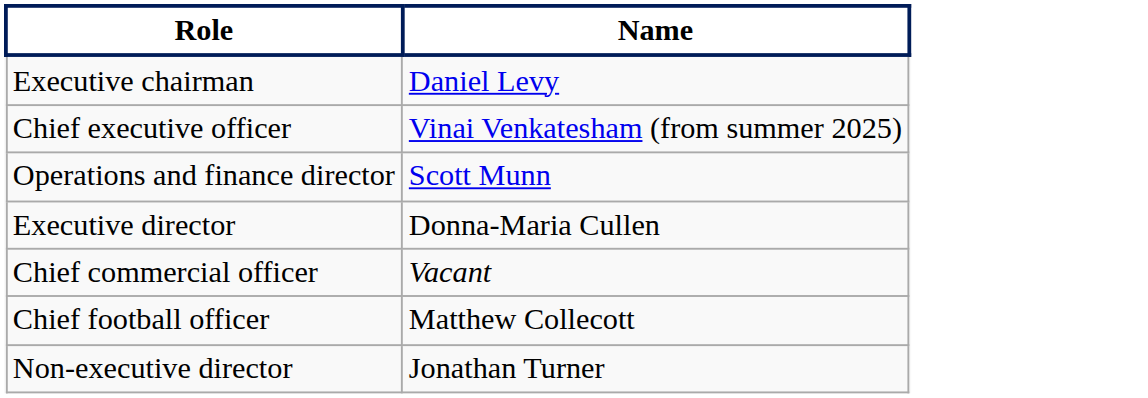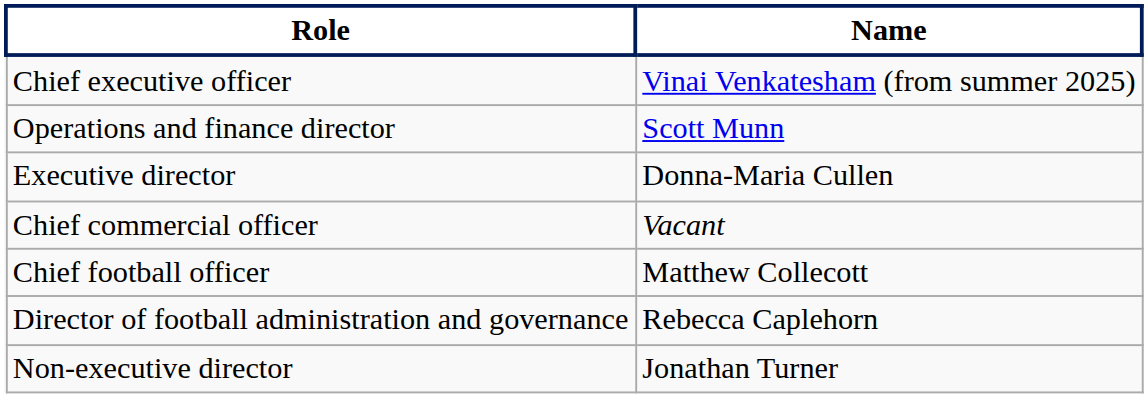 <table class="wikitable sortable toccolours">
 <tr>
 <th style="background-color:white; color:solid #001C58; border:2px solid #001C58;" scope="col">Role</th>
 <th style="background-color:white; color:solid #001C58; border:2px solid #001C58;" scope="col">Name</th>
-</tr>
-<tr>
-<td>Executive chairman</td>
-<td><a href='#'>Daniel Levy</a></td>
 </tr>
 <tr>
 <td>Chief executive officer</td>
 <td><a href='#'>Vinai Venkatesham</a> (from summer 2025)</td>
 </tr>
 <tr>
 <td>Operations and finance director</td>
 <td><a href='#'>Scott Munn</a></td>
 </tr>
 <tr>
 <td>Executive director</td>
 <td>Donna-Maria Cullen</td>
 </tr>
 <tr>
 <td>Chief commercial officer</td>
 <td><em>Vacant</em></td>
 </tr>
 <tr>
 <td>Chief football officer</td>
 <td>Matthew Collecott</td>
 </tr>
 <tr>
+<td>Director of football administration and governance</td>
+<td>Rebecca Caplehorn</td>
+</tr>
+<tr>
 <td>Non-executive director</td>
 <td>Jonathan Turner</td>
 </tr>
 </table>
